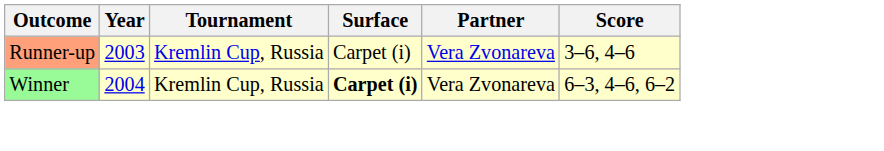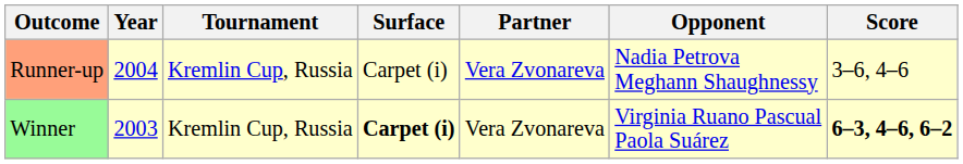 <table class="sortable wikitable">
 <tr>
 <th>Outcome</th>
 <th>Year</th>
 <th>Tournament</th>
 <th>Surface</th>
 <th>Partner</th>
+<th>Opponent</th>
 <th>Score</th>
 </tr>
 <tr bgcolor=FFFFCC>
 <td style="background:#ffa07a;">Runner-up</td>
-<td><a href='#'>2003</a></td>
+<td><a href='#'>2004</a></td>
 <td><a href='#'>Kremlin Cup</a>, Russia</td>
 <td>Carpet (i)</td>
 <td> <a href='#'>Vera Zvonareva</a></td>
+<td> <a href='#'>Nadia Petrova</a> <br>  <a href='#'>Meghann Shaughnessy</a></td>
 <td>3–6, 4–6</td>
 </tr>
 <tr bgcolor=FFFFCC>
 <td style="background:#98fb98;">Winner</td>
-<td><a href='#'>2004</a></td>
+<td><a href='#'>2003</a></td>
 <td>Kremlin Cup, Russia</td>
 <td><strong>Carpet (i)</strong></td>
 <td> Vera Zvonareva</td>
-<td>6–3, 4–6, 6–2</td>
+<td> <a href='#'>Virginia Ruano Pascual</a> <br>  <a href='#'>Paola Suárez</a></td>
+<td><strong>6–3, 4–6, 6–2</strong></td>
 </tr>
 </table>
